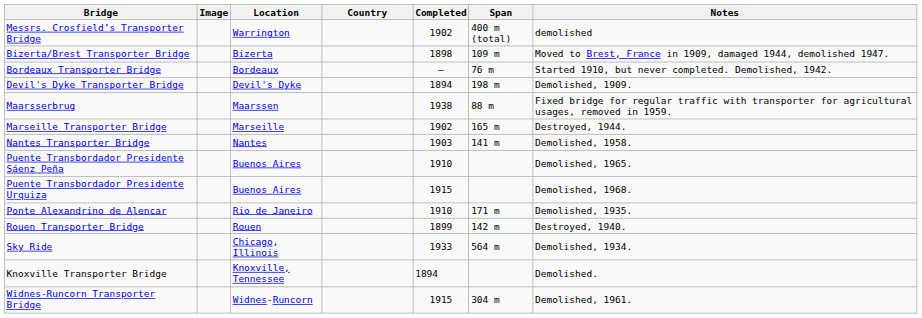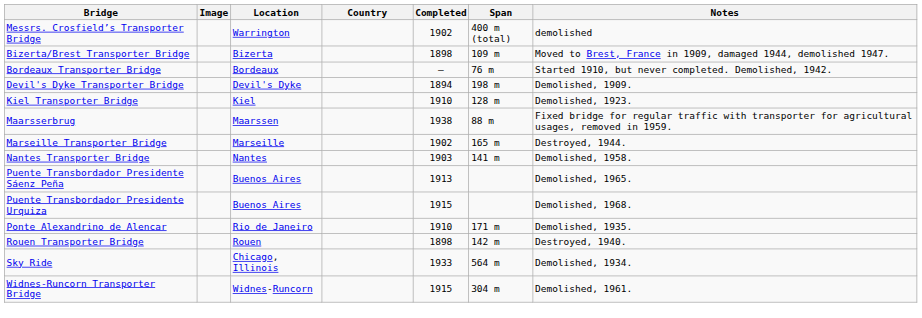 <table class="wikitable sortable">
 <tr>
 <th>Bridge</th>
 <th>Image</th>
 <th width=10%>Location</th>
 <th width=10%>Country</th>
 <th>Completed</th>
 <th width=7%>Span</th>
 <th>Notes</th>
 </tr>
 <tr>
 <td><a href='#'>Messrs. Crosfield’s Transporter Bridge</a> </td>
 <td></td>
 <td><a href='#'>Warrington</a></td>
 <td></td>
 <td align="center">1902</td>
 <td>400 m<br>(total)</td>
 <td>demolished</td>
 </tr>
 <tr>
 <td><a href='#'>Bizerta/Brest Transporter Bridge</a></td>
 <td></td>
 <td><a href='#'>Bizerta</a></td>
 <td></td>
 <td align="center">1898</td>
 <td>109 m</td>
 <td>Moved to <a href='#'>Brest, France</a> in 1909, damaged 1944, demolished 1947.</td>
 </tr>
 <tr>
 <td><a href='#'>Bordeaux Transporter Bridge</a></td>
 <td></td>
 <td><a href='#'>Bordeaux</a></td>
 <td></td>
 <td align="center">—</td>
 <td>76 m</td>
 <td>Started 1910, but never completed. Demolished, 1942.</td>
 </tr>
 <tr>
 <td><a href='#'>Devil's Dyke Transporter Bridge</a></td>
 <td></td>
 <td><a href='#'>Devil's Dyke</a></td>
 <td></td>
 <td align="center">1894</td>
 <td>198 m</td>
 <td>Demolished, 1909.</td>
 </tr>
 <tr>
+<td><a href='#'>Kiel Transporter Bridge</a><br></td>
+<td></td>
+<td><a href='#'>Kiel</a></td>
+<td></td>
+<td align="center">1910</td>
+<td>128 m</td>
+<td>Demolished, 1923.</td>
+</tr>
+<tr>
 <td><a href='#'>Maarsserbrug</a></td>
 <td></td>
 <td><a href='#'>Maarssen</a></td>
 <td></td>
 <td align="center">1938</td>
 <td>88 m</td>
 <td>Fixed bridge for regular traffic with transporter for agricultural usages, removed in 1959.</td>
 </tr>
 <tr>
 <td><a href='#'>Marseille Transporter Bridge</a><br></td>
 <td></td>
 <td><a href='#'>Marseille</a></td>
 <td></td>
 <td align="center">1902</td>
 <td>165 m</td>
 <td>Destroyed, 1944.</td>
 </tr>
 <tr>
 <td><a href='#'>Nantes Transporter Bridge</a><br></td>
 <td></td>
 <td><a href='#'>Nantes</a></td>
 <td></td>
 <td align="center">1903</td>
 <td>141 m</td>
 <td>Demolished, 1958.</td>
 </tr>
 <tr>
 <td><a href='#'>Puente Transbordador Presidente Sáenz Peña</a></td>
 <td></td>
 <td><a href='#'>Buenos Aires</a></td>
 <td></td>
-<td align="center">1910</td>
+<td align="center">1913</td>
 <td></td>
 <td>Demolished, 1965.</td>
 </tr>
 <tr>
 <td><a href='#'>Puente Transbordador Presidente Urquiza</a></td>
 <td></td>
 <td><a href='#'>Buenos Aires</a></td>
 <td></td>
 <td align="center">1915</td>
 <td></td>
 <td>Demolished, 1968.</td>
 </tr>
 <tr>
 <td><a href='#'>Ponte Alexandrino de Alencar</a><br></td>
 <td></td>
 <td><a href='#'>Rio de Janeiro</a></td>
 <td></td>
 <td align="center">1910</td>
 <td>171 m</td>
 <td>Demolished, 1935.</td>
 </tr>
 <tr>
 <td><a href='#'>Rouen Transporter Bridge</a></td>
 <td></td>
 <td><a href='#'>Rouen</a></td>
 <td></td>
-<td align="center">1899</td>
+<td align="center">1898</td>
 <td>142 m</td>
 <td>Destroyed, 1940.</td>
 </tr>
 <tr>
 <td><a href='#'>Sky Ride</a></td>
 <td></td>
 <td><a href='#'>Chicago</a>, <a href='#'>Illinois</a></td>
 <td></td>
 <td align="center">1933</td>
 <td>564 m</td>
 <td>Demolished, 1934.</td>
 </tr>
 <tr>
-<td>Knoxville Transporter Bridge</td>
-<td></td>
-<td><a href='#'>Knoxville, Tennessee</a></td>
-<td></td>
-<td>1894</td>
-<td></td>
-<td>Demolished.</td>
-</tr>
-<tr>
 <td><a href='#'>Widnes-Runcorn Transporter Bridge</a> </td>
 <td></td>
 <td><a href='#'>Widnes</a>-<a href='#'>Runcorn</a></td>
 <td></td>
 <td align="center">1915</td>
 <td>304 m</td>
 <td>Demolished, 1961.</td>
 </tr>
 </table>
